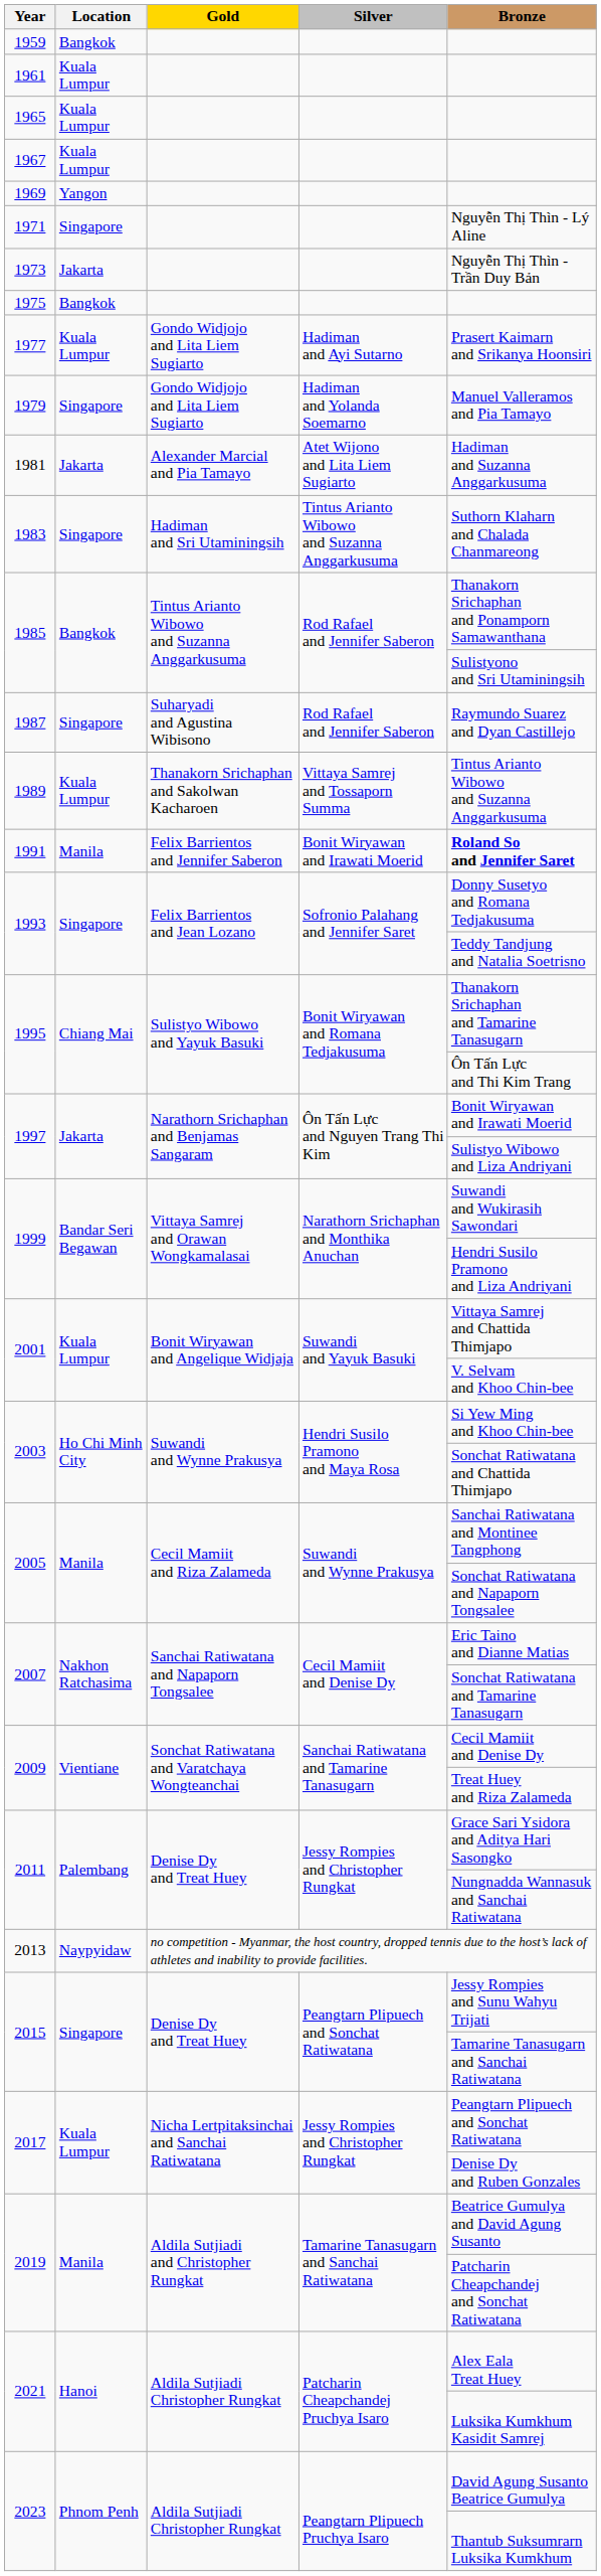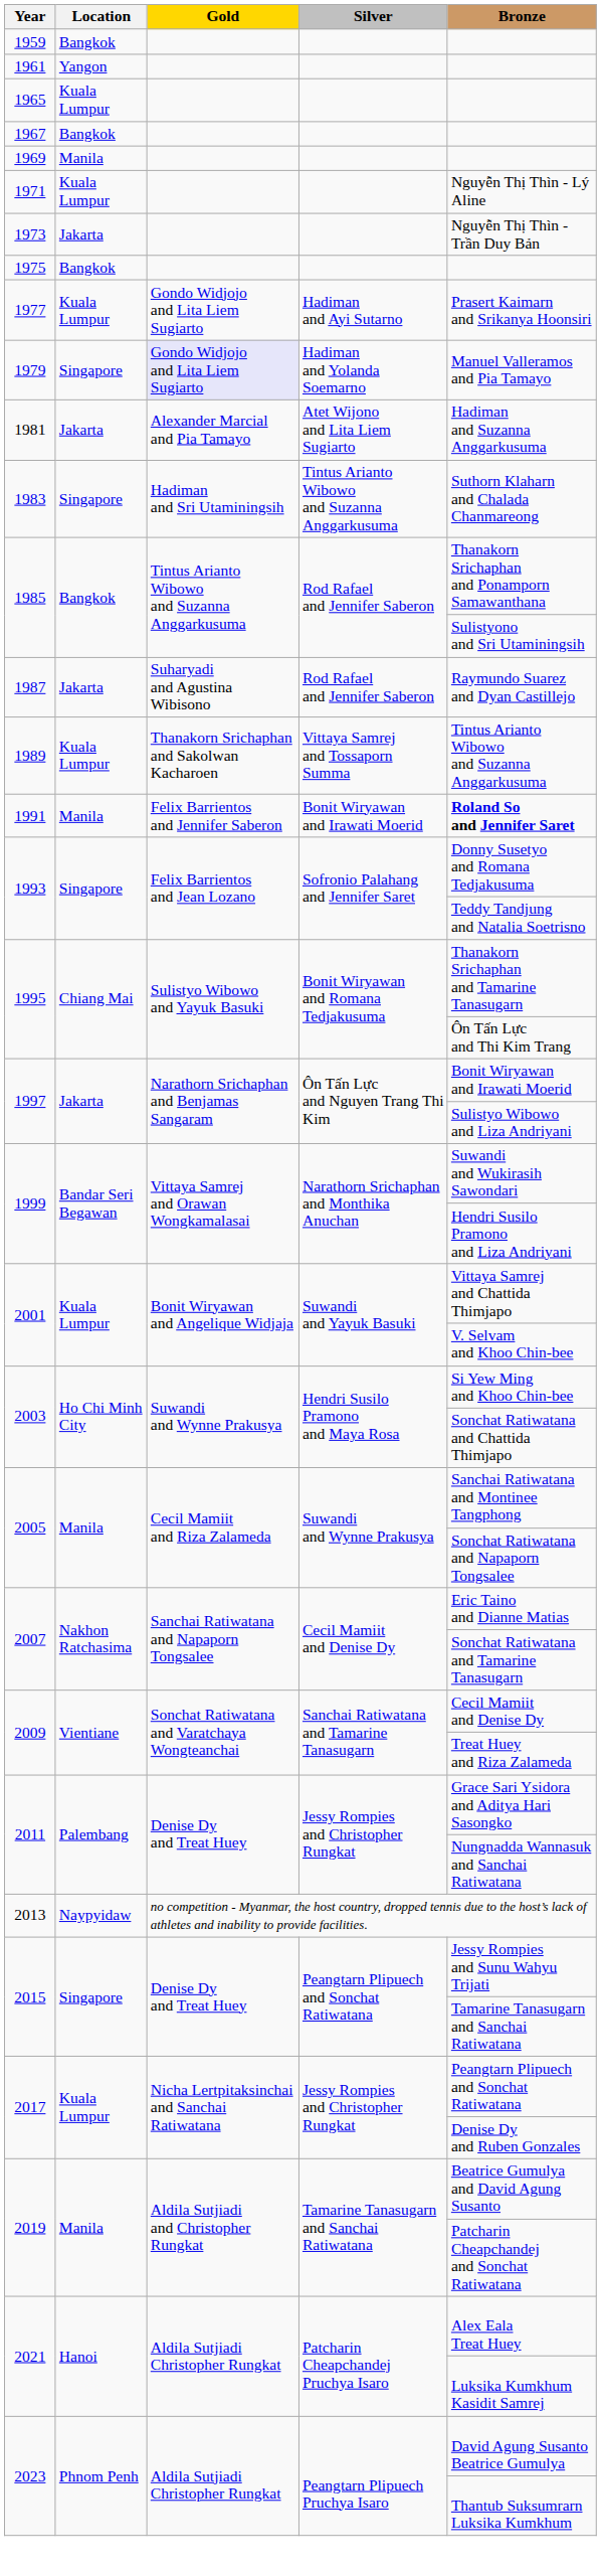 <table class="wikitable">
 <tr align=center>
 <th width="60">Year</th>
 <th width="100">Location</th>
 <td width="200" bgcolor=gold><strong>Gold</strong></td>
 <td width="200" bgcolor=silver><strong>Silver</strong></td>
 <td width="200" bgcolor=cc9966><strong>Bronze</strong></td>
 </tr>
 <tr>
 <td align="center"><a href='#'>1959</a></td>
 <td><a href='#'>Bangkok</a></td>
 <td></td>
 <td></td>
 <td></td>
 </tr>
 <tr>
 <td align="center"><a href='#'>1961</a></td>
-<td><a href='#'>Kuala Lumpur</a></td>
+<td><a href='#'>Yangon</a></td>
 <td></td>
 <td></td>
 <td></td>
 </tr>
 <tr>
 <td align="center"><a href='#'>1965</a></td>
 <td><a href='#'>Kuala Lumpur</a></td>
 <td></td>
 <td></td>
 <td></td>
 </tr>
 <tr>
 <td align="center"><a href='#'>1967</a></td>
-<td><a href='#'>Kuala Lumpur</a></td>
+<td><a href='#'>Bangkok</a></td>
 <td></td>
 <td></td>
 <td></td>
 </tr>
 <tr>
 <td align="center"><a href='#'>1969</a></td>
-<td><a href='#'>Yangon</a></td>
+<td><a href='#'>Manila</a></td>
 <td></td>
 <td></td>
 <td></td>
 </tr>
 <tr>
 <td align="center"><a href='#'>1971</a></td>
-<td><a href='#'>Singapore</a></td>
+<td><a href='#'>Kuala Lumpur</a></td>
 <td></td>
 <td></td>
 <td>Nguyễn Thị Thìn -  Lý Aline</td>
 </tr>
 <tr>
 <td align="center"><a href='#'>1973</a></td>
 <td><a href='#'>Jakarta</a></td>
 <td></td>
 <td></td>
 <td>Nguyễn Thị Thìn - Trần Duy Bản</td>
 </tr>
 <tr>
 <td align="center"><a href='#'>1975</a></td>
 <td><a href='#'>Bangkok</a></td>
 <td></td>
 <td></td>
 <td></td>
 </tr>
 <tr>
 <td align="center"><a href='#'>1977</a></td>
 <td><a href='#'>Kuala Lumpur</a></td>
 <td> <a href='#'>Gondo Widjojo</a><br>and <a href='#'>Lita Liem Sugiarto</a></td>
 <td> <a href='#'>Hadiman</a><br>and <a href='#'>Ayi Sutarno</a></td>
 <td> <a href='#'>Prasert Kaimarn</a><br>and <a href='#'>Srikanya Hoonsiri</a></td>
 </tr>
 <tr>
 <td align="center"><a href='#'>1979</a></td>
 <td><a href='#'>Singapore</a></td>
-<td> <a href='#'>Gondo Widjojo</a><br>and <a href='#'>Lita Liem Sugiarto</a></td>
+<td style="background: lavender;"> <a href='#'>Gondo Widjojo</a><br>and <a href='#'>Lita Liem Sugiarto</a></td>
 <td> <a href='#'>Hadiman</a><br>and <a href='#'>Yolanda Soemarno</a></td>
 <td> <a href='#'>Manuel Valleramos</a><br>and <a href='#'>Pia Tamayo</a></td>
 </tr>
 <tr>
 <td align="center">1981</td>
 <td><a href='#'>Jakarta</a></td>
 <td> <a href='#'>Alexander Marcial</a><br>and <a href='#'>Pia Tamayo</a></td>
 <td> <a href='#'>Atet Wijono</a><br>and <a href='#'>Lita Liem Sugiarto</a></td>
 <td> <a href='#'>Hadiman</a><br>and <a href='#'>Suzanna Anggarkusuma</a></td>
 </tr>
 <tr>
 <td align="center"><a href='#'>1983</a></td>
 <td><a href='#'>Singapore</a></td>
 <td> <a href='#'>Hadiman</a><br>and <a href='#'>Sri Utaminingsih</a></td>
 <td> <a href='#'>Tintus Arianto Wibowo</a><br>and <a href='#'>Suzanna Anggarkusuma</a></td>
 <td> <a href='#'>Suthorn Klaharn</a><br>and <a href='#'>Chalada Chanmareong</a></td>
 </tr>
 <tr>
 <td rowspan="2" align="center"><a href='#'>1985</a></td>
 <td rowspan="2"><a href='#'>Bangkok</a></td>
 <td rowspan="2"> <a href='#'>Tintus Arianto Wibowo</a><br>and <a href='#'>Suzanna Anggarkusuma</a></td>
 <td rowspan="2"> <a href='#'>Rod Rafael</a><br>and <a href='#'>Jennifer Saberon</a></td>
 <td> <a href='#'>Thanakorn Srichaphan</a><br>and <a href='#'>Ponamporn Samawanthana</a></td>
 </tr>
 <tr>
 <td> <a href='#'>Sulistyono</a><br>and <a href='#'>Sri Utaminingsih</a></td>
 </tr>
 <tr>
 <td align="center"><a href='#'>1987</a></td>
-<td><a href='#'>Singapore</a></td>
+<td><a href='#'>Jakarta</a></td>
 <td> <a href='#'>Suharyadi</a><br>and Agustina Wibisono</td>
 <td> <a href='#'>Rod Rafael</a><br>and <a href='#'>Jennifer Saberon</a></td>
 <td> <a href='#'>Raymundo Suarez</a><br>and <a href='#'>Dyan Castillejo</a></td>
 </tr>
 <tr>
 <td align="center"><a href='#'>1989</a></td>
 <td><a href='#'>Kuala Lumpur</a></td>
 <td> <a href='#'>Thanakorn Srichaphan</a><br>and Sakolwan Kacharoen</td>
 <td> <a href='#'>Vittaya Samrej</a><br>and <a href='#'>Tossaporn Summa</a></td>
 <td> <a href='#'>Tintus Arianto Wibowo</a><br>and <a href='#'>Suzanna Anggarkusuma</a></td>
 </tr>
 <tr>
 <td align="center"><a href='#'>1991</a></td>
 <td><a href='#'>Manila</a></td>
 <td> <a href='#'>Felix Barrientos</a><br>and <a href='#'>Jennifer Saberon</a></td>
 <td> <a href='#'>Bonit Wiryawan</a><br>and <a href='#'>Irawati Moerid</a></td>
 <td><strong> <a href='#'>Roland So</a><br>and <a href='#'>Jennifer Saret</a></strong></td>
 </tr>
 <tr>
 <td rowspan="2" align="center"><a href='#'>1993</a></td>
 <td rowspan="2"><a href='#'>Singapore</a></td>
 <td rowspan="2"> <a href='#'>Felix Barrientos</a><br>and <a href='#'>Jean Lozano</a></td>
 <td rowspan="2"> <a href='#'>Sofronio Palahang</a><br>and <a href='#'>Jennifer Saret</a></td>
 <td> <a href='#'>Donny Susetyo</a><br>and <a href='#'>Romana Tedjakusuma</a></td>
 </tr>
 <tr>
 <td> <a href='#'>Teddy Tandjung</a><br>and <a href='#'>Natalia Soetrisno</a></td>
 </tr>
 <tr>
 <td rowspan="2" align="center"><a href='#'>1995</a></td>
 <td rowspan="2"><a href='#'>Chiang Mai</a></td>
 <td rowspan="2"> <a href='#'>Sulistyo Wibowo</a><br>and <a href='#'>Yayuk Basuki</a></td>
 <td rowspan="2"> <a href='#'>Bonit Wiryawan</a><br>and <a href='#'>Romana Tedjakusuma</a></td>
 <td> <a href='#'>Thanakorn Srichaphan</a><br>and <a href='#'>Tamarine Tanasugarn</a></td>
 </tr>
 <tr>
 <td> Ôn Tấn Lực<br>and Thi Kim Trang</td>
 </tr>
 <tr>
 <td rowspan="2" align="center"><a href='#'>1997</a></td>
 <td rowspan="2"><a href='#'>Jakarta</a></td>
 <td rowspan="2"> <a href='#'>Narathorn Srichaphan</a><br>and <a href='#'>Benjamas Sangaram</a></td>
 <td rowspan="2"> Ôn Tấn Lực<br>and Nguyen Trang Thi Kim</td>
 <td> <a href='#'>Bonit Wiryawan</a><br>and <a href='#'>Irawati Moerid</a></td>
 </tr>
 <tr>
 <td> <a href='#'>Sulistyo Wibowo</a><br>and <a href='#'>Liza Andriyani</a></td>
 </tr>
 <tr>
 <td rowspan="2" align="center"><a href='#'>1999</a></td>
 <td rowspan="2"><a href='#'>Bandar Seri Begawan</a></td>
 <td rowspan="2"> <a href='#'>Vittaya Samrej</a><br>and <a href='#'>Orawan Wongkamalasai</a></td>
 <td rowspan="2"> <a href='#'>Narathorn Srichaphan</a><br>and <a href='#'>Monthika Anuchan</a></td>
 <td> <a href='#'>Suwandi</a><br>and <a href='#'>Wukirasih Sawondari</a></td>
 </tr>
 <tr>
 <td> <a href='#'>Hendri Susilo Pramono</a><br>and <a href='#'>Liza Andriyani</a></td>
 </tr>
 <tr>
 <td rowspan="2" align="center"><a href='#'>2001</a></td>
 <td rowspan="2"><a href='#'>Kuala Lumpur</a></td>
 <td rowspan="2"> <a href='#'>Bonit Wiryawan</a><br>and <a href='#'>Angelique Widjaja</a></td>
 <td rowspan="2"> <a href='#'>Suwandi</a><br>and <a href='#'>Yayuk Basuki</a></td>
 <td> <a href='#'>Vittaya Samrej</a><br>and Chattida Thimjapo</td>
 </tr>
 <tr>
 <td> <a href='#'>V. Selvam</a><br>and <a href='#'>Khoo Chin-bee</a></td>
 </tr>
 <tr>
 <td rowspan="2" align="center"><a href='#'>2003</a></td>
 <td rowspan="2"><a href='#'>Ho Chi Minh City</a></td>
 <td rowspan="2"> <a href='#'>Suwandi</a><br>and <a href='#'>Wynne Prakusya</a></td>
 <td rowspan="2"> <a href='#'>Hendri Susilo Pramono</a><br>and <a href='#'>Maya Rosa</a></td>
 <td> <a href='#'>Si Yew Ming</a><br>and <a href='#'>Khoo Chin-bee</a></td>
 </tr>
 <tr>
 <td> <a href='#'>Sonchat Ratiwatana</a><br>and Chattida Thimjapo</td>
 </tr>
 <tr>
 <td rowspan="2" align="center"><a href='#'>2005</a></td>
 <td rowspan="2"><a href='#'>Manila</a></td>
 <td rowspan="2"> <a href='#'>Cecil Mamiit</a><br>and <a href='#'>Riza Zalameda</a></td>
 <td rowspan="2"> <a href='#'>Suwandi</a><br>and <a href='#'>Wynne Prakusya</a></td>
 <td> <a href='#'>Sanchai Ratiwatana</a><br>and <a href='#'>Montinee Tangphong</a></td>
 </tr>
 <tr>
 <td> <a href='#'>Sonchat Ratiwatana</a><br>and <a href='#'>Napaporn Tongsalee</a></td>
 </tr>
 <tr>
 <td rowspan="2" align="center"><a href='#'>2007</a></td>
 <td rowspan="2"><a href='#'>Nakhon Ratchasima</a></td>
 <td rowspan="2"> <a href='#'>Sanchai Ratiwatana</a><br>and <a href='#'>Napaporn Tongsalee</a></td>
 <td rowspan="2"> <a href='#'>Cecil Mamiit</a><br>and <a href='#'>Denise Dy</a></td>
 <td> <a href='#'>Eric Taino</a><br>and <a href='#'>Dianne Matias</a></td>
 </tr>
 <tr>
 <td> <a href='#'>Sonchat Ratiwatana</a><br>and <a href='#'>Tamarine Tanasugarn</a></td>
 </tr>
 <tr>
 <td rowspan="2" align="center"><a href='#'>2009</a></td>
 <td rowspan="2"><a href='#'>Vientiane</a></td>
 <td rowspan="2"> <a href='#'>Sonchat Ratiwatana</a><br>and <a href='#'>Varatchaya Wongteanchai</a></td>
 <td rowspan="2"> <a href='#'>Sanchai Ratiwatana</a><br>and <a href='#'>Tamarine Tanasugarn</a></td>
 <td> <a href='#'>Cecil Mamiit</a><br>and <a href='#'>Denise Dy</a></td>
 </tr>
 <tr>
 <td> <a href='#'>Treat Huey</a><br>and <a href='#'>Riza Zalameda</a></td>
 </tr>
 <tr>
 <td rowspan="2" align="center"><a href='#'>2011</a></td>
 <td rowspan="2"><a href='#'>Palembang</a></td>
 <td rowspan="2"> <a href='#'>Denise Dy</a><br>and <a href='#'>Treat Huey</a></td>
 <td rowspan="2"> <a href='#'>Jessy Rompies</a><br>and <a href='#'>Christopher Rungkat</a></td>
 <td> <a href='#'>Grace Sari Ysidora</a><br>and <a href='#'>Aditya Hari Sasongko</a></td>
 </tr>
 <tr>
 <td> <a href='#'>Nungnadda Wannasuk</a><br>and <a href='#'>Sanchai Ratiwatana</a></td>
 </tr>
 <tr>
 <td align="center">2013</td>
 <td><a href='#'>Naypyidaw</a></td>
 <td colspan=3><small><em>no competition</em> - <em>Myanmar, the host country, dropped tennis due to the host’s lack of athletes and inability to provide facilities</em>.</small></td>
 </tr>
 <tr>
 <td rowspan="2" align="center"><a href='#'>2015</a></td>
 <td rowspan="2"><a href='#'>Singapore</a></td>
 <td rowspan="2"> <a href='#'>Denise Dy</a><br>and <a href='#'>Treat Huey</a></td>
 <td rowspan="2"> <a href='#'>Peangtarn Plipuech</a><br>and <a href='#'>Sonchat Ratiwatana</a></td>
 <td> <a href='#'>Jessy Rompies</a><br>and <a href='#'>Sunu Wahyu Trijati</a></td>
 </tr>
 <tr>
 <td> <a href='#'>Tamarine Tanasugarn</a><br>and <a href='#'>Sanchai Ratiwatana</a></td>
 </tr>
 <tr>
 <td rowspan="2" align="center"><a href='#'>2017</a></td>
 <td rowspan="2"><a href='#'>Kuala Lumpur</a></td>
 <td rowspan="2"> <a href='#'>Nicha Lertpitaksinchai</a><br>and <a href='#'>Sanchai Ratiwatana</a></td>
 <td rowspan="2"> <a href='#'>Jessy Rompies</a><br>and <a href='#'>Christopher Rungkat</a></td>
 <td> <a href='#'>Peangtarn Plipuech</a><br>and <a href='#'>Sonchat Ratiwatana</a></td>
 </tr>
 <tr>
 <td> <a href='#'>Denise Dy</a><br>and <a href='#'>Ruben Gonzales</a></td>
 </tr>
 <tr>
 <td rowspan="2" align="center"><a href='#'>2019</a></td>
 <td rowspan="2"><a href='#'>Manila</a></td>
 <td rowspan="2"> <a href='#'>Aldila Sutjiadi</a><br>and <a href='#'>Christopher Rungkat</a></td>
 <td rowspan="2"> <a href='#'>Tamarine Tanasugarn</a><br>and <a href='#'>Sanchai Ratiwatana</a></td>
 <td> <a href='#'>Beatrice Gumulya</a><br>and <a href='#'>David Agung Susanto</a></td>
 </tr>
 <tr>
 <td> <a href='#'>Patcharin Cheapchandej</a><br>and <a href='#'>Sonchat Ratiwatana</a></td>
 </tr>
 <tr>
 <td rowspan="2" align="center"><a href='#'>2021</a></td>
 <td rowspan="2"><a href='#'>Hanoi</a></td>
 <td rowspan="2"> <a href='#'>Aldila Sutjiadi</a><br><a href='#'>Christopher Rungkat</a></td>
 <td rowspan="2"><br><a href='#'>Patcharin Cheapchandej</a><br><a href='#'>Pruchya Isaro</a></td>
 <td><br><a href='#'>Alex Eala</a><br><a href='#'>Treat Huey</a></td>
 </tr>
 <tr>
 <td><br><a href='#'>Luksika Kumkhum</a><br><a href='#'>Kasidit Samrej</a></td>
 </tr>
 <tr>
 <td rowspan="2" align="center"><a href='#'>2023</a></td>
 <td rowspan="2"><a href='#'>Phnom Penh</a></td>
 <td rowspan="2"><br> <a href='#'>Aldila Sutjiadi</a><br><a href='#'>Christopher Rungkat</a></td>
 <td rowspan="2"><br><br><a href='#'>Peangtarn Plipuech</a><br><a href='#'>Pruchya Isaro</a></td>
 <td><br><a href='#'>David Agung Susanto</a><br><a href='#'>Beatrice Gumulya</a></td>
 </tr>
 <tr>
 <td><br><a href='#'>Thantub Suksumrarn</a><br><a href='#'>Luksika Kumkhum</a></td>
 </tr>
 </table>
